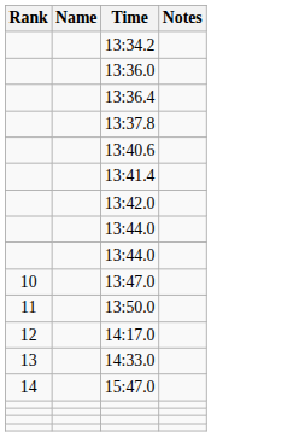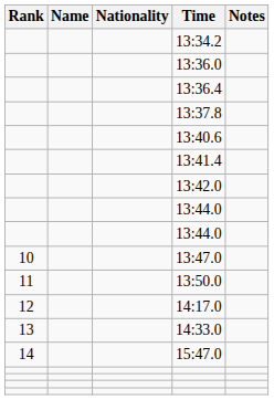 <table class="wikitable sortable" style="text-align:center">
 <tr>
 <th>Rank</th>
 <th>Name</th>
+<th>Nationality</th>
 <th>Time</th>
 <th>Notes</th>
 </tr>
 <tr>
 <td></td>
+<td align=left></td>
 <td align=left></td>
 <td>13:34.2</td>
 <td></td>
 </tr>
 <tr>
 <td></td>
 <td align=left></td>
+<td align=left></td>
 <td>13:36.0</td>
 <td></td>
 </tr>
 <tr>
 <td></td>
+<td align=left></td>
 <td align=left></td>
 <td>13:36.4</td>
 <td></td>
 </tr>
 <tr>
 <td></td>
 <td align=left></td>
+<td align="left"></td>
 <td>13:37.8</td>
 <td></td>
 </tr>
 <tr>
 <td></td>
 <td align=left></td>
+<td align="left"></td>
 <td>13:40.6</td>
 <td></td>
 </tr>
 <tr>
 <td></td>
 <td align=left></td>
+<td align="left"></td>
 <td>13:41.4</td>
 <td></td>
 </tr>
 <tr>
 <td></td>
 <td align=left></td>
+<td align="left"></td>
 <td>13:42.0</td>
 <td></td>
 </tr>
 <tr>
 <td></td>
 <td align=left></td>
+<td align="left"></td>
 <td>13:44.0</td>
 <td></td>
 </tr>
 <tr>
 <td></td>
 <td align=left></td>
+<td align="left"></td>
 <td>13:44.0</td>
 <td></td>
 </tr>
 <tr>
 <td>10</td>
 <td align=left></td>
+<td align="left"></td>
 <td>13:47.0</td>
 <td></td>
 </tr>
 <tr>
 <td>11</td>
 <td align=left></td>
+<td align="left"></td>
 <td>13:50.0</td>
 <td></td>
 </tr>
 <tr>
 <td>12</td>
 <td align=left></td>
+<td align="left"></td>
 <td>14:17.0</td>
 <td></td>
 </tr>
 <tr>
 <td>13</td>
 <td align=left></td>
+<td align="left"></td>
 <td>14:33.0</td>
 <td></td>
 </tr>
 <tr>
 <td>14</td>
 <td align=left></td>
+<td align="left"></td>
 <td>15:47.0</td>
 <td></td>
 </tr>
 <tr>
 <td></td>
 <td align=left></td>
+<td align="left"></td>
 <td></td>
 <td></td>
 </tr>
 <tr>
 <td></td>
 <td align=left></td>
+<td align="left"></td>
 <td></td>
 <td></td>
 </tr>
 <tr>
 <td></td>
 <td align=left></td>
+<td align="left"></td>
 <td></td>
 <td></td>
 </tr>
 <tr>
 <td></td>
 <td align=left></td>
+<td align=left></td>
 <td></td>
 <td></td>
 </tr>
 </table>
